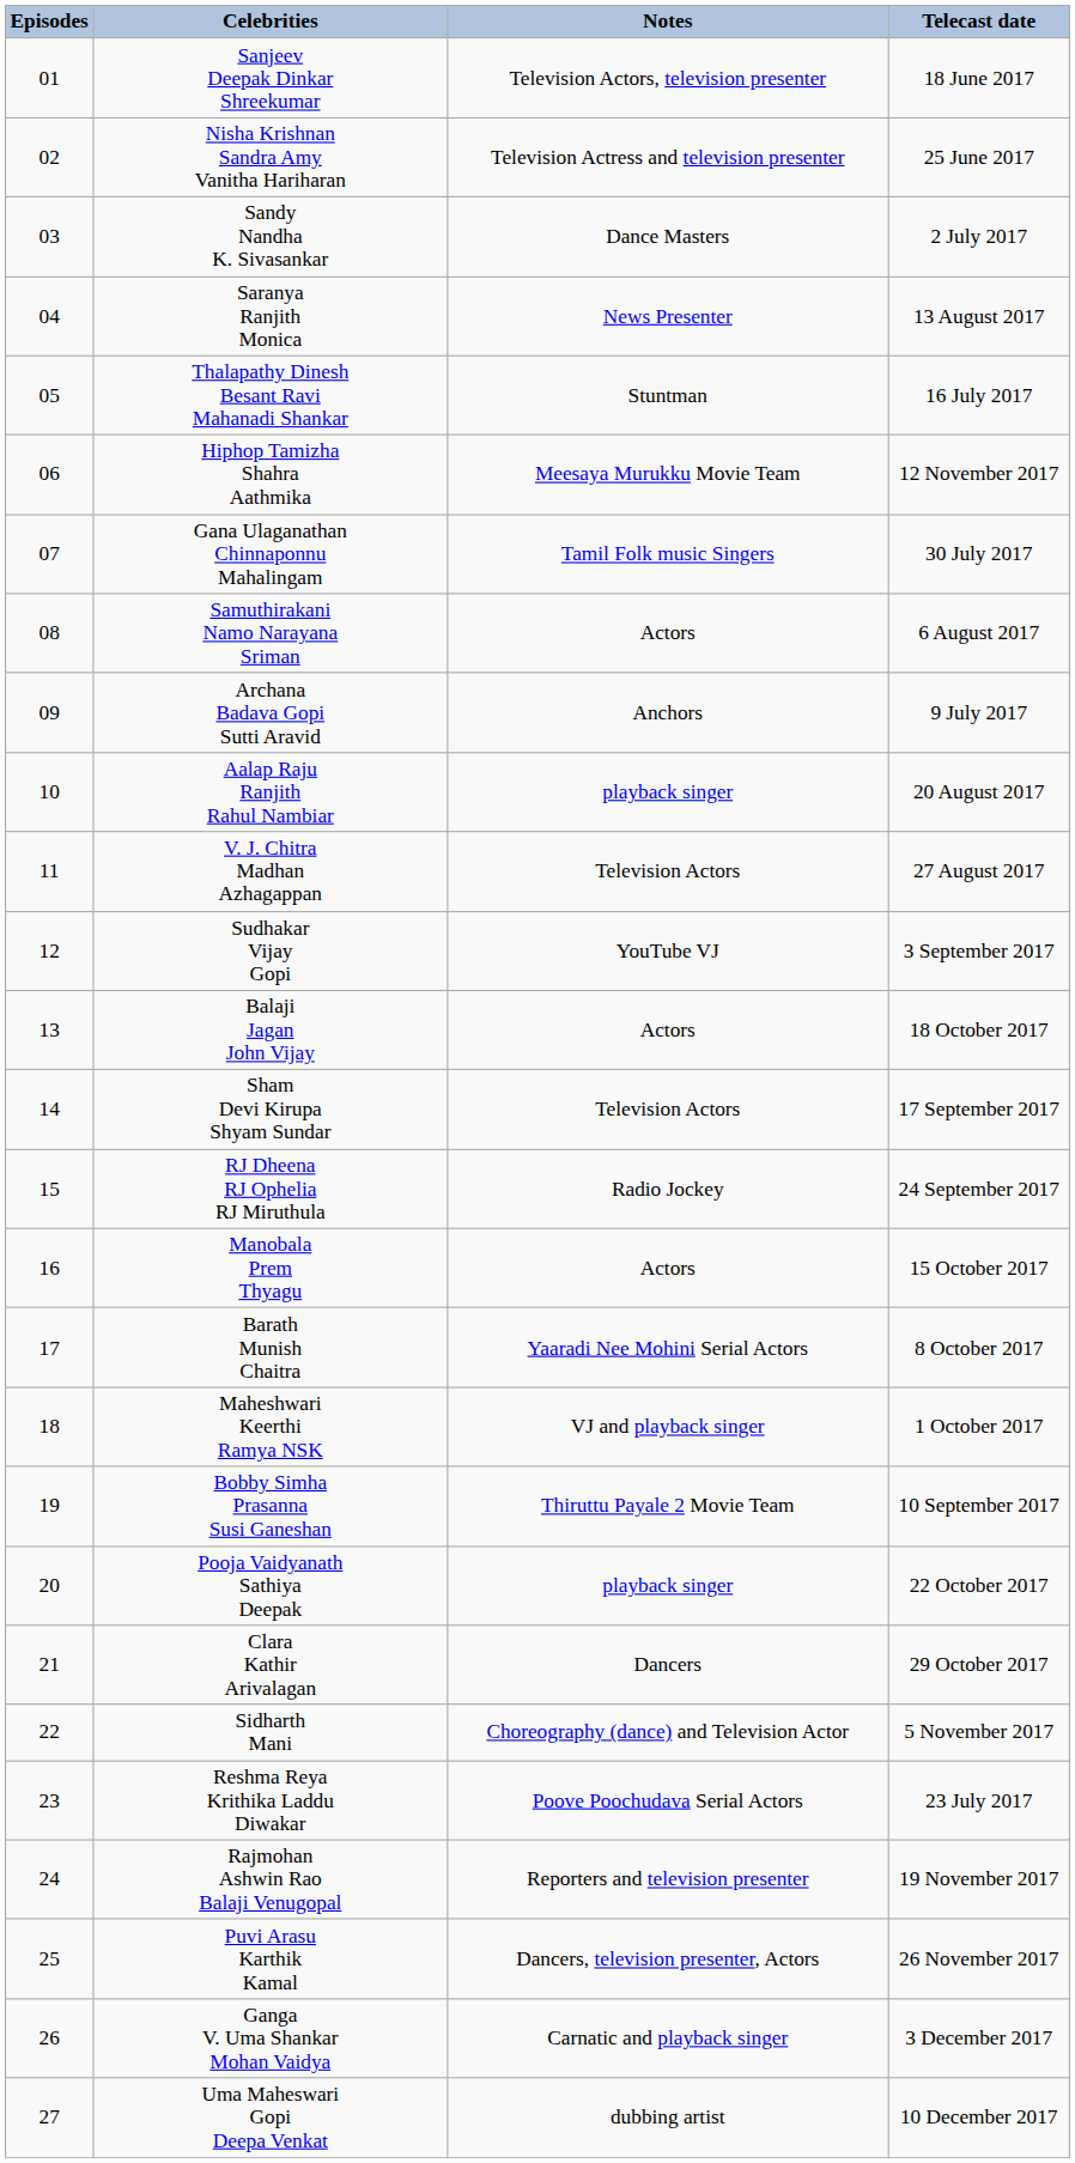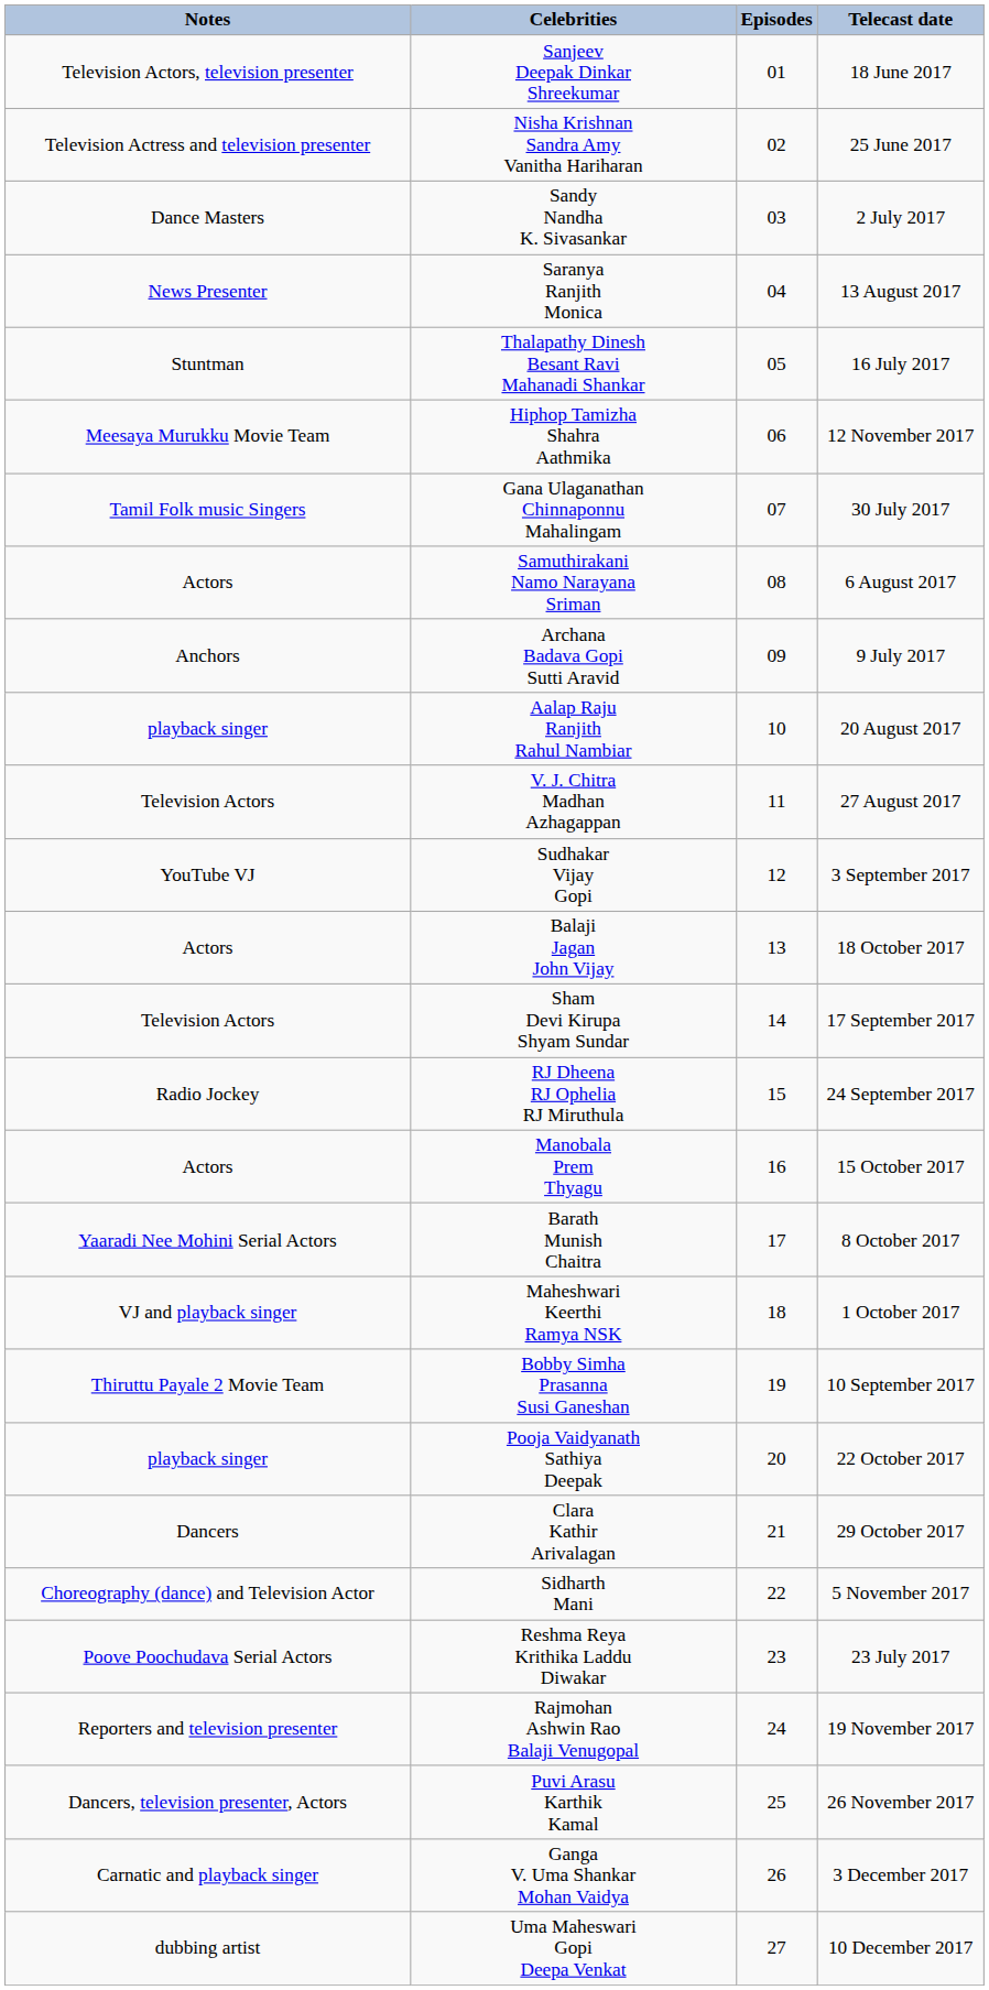 <table class="wikitable" style="text-align:center;">
 <tr>
+<th style="width:250pt; background:LightSteelBlue;">Notes</th>
+<th style="width:200pt; background:LightSteelBlue;">Celebrities</th>
 <th style="width:20pt; background:LightSteelBlue;">Episodes</th>
-<th style="width:200pt; background:LightSteelBlue;">Celebrities</th>
-<th style="width:250pt; background:LightSteelBlue;">Notes</th>
 <th style="width:100pt; background:LightSteelBlue;">Telecast date</th>
 </tr>
 <tr>
+<td>Television Actors, <a href='#'>television presenter</a></td>
+<td><a href='#'>Sanjeev</a> <br> <a href='#'>Deepak Dinkar</a> <br> <a href='#'>Shreekumar</a></td>
 <td>01</td>
-<td><a href='#'>Sanjeev</a> <br> <a href='#'>Deepak Dinkar</a> <br> <a href='#'>Shreekumar</a></td>
-<td>Television Actors, <a href='#'>television presenter</a></td>
 <td>18 June 2017</td>
 </tr>
 <tr>
+<td>Television Actress and <a href='#'>television presenter</a></td>
+<td><a href='#'>Nisha Krishnan</a> <br> <a href='#'>Sandra Amy</a> <br> Vanitha Hariharan</td>
 <td>02</td>
-<td><a href='#'>Nisha Krishnan</a> <br> <a href='#'>Sandra Amy</a> <br> Vanitha Hariharan</td>
-<td>Television Actress and <a href='#'>television presenter</a></td>
 <td>25 June 2017</td>
 </tr>
 <tr>
+<td>Dance Masters</td>
+<td>Sandy <br> Nandha <br> K. Sivasankar</td>
 <td>03</td>
-<td>Sandy <br> Nandha <br> K. Sivasankar</td>
-<td>Dance Masters</td>
 <td>2 July 2017</td>
 </tr>
 <tr>
+<td><a href='#'>News Presenter</a></td>
+<td>Saranya <br> Ranjith <br> Monica</td>
 <td>04</td>
-<td>Saranya <br> Ranjith <br> Monica</td>
-<td><a href='#'>News Presenter</a></td>
 <td>13 August 2017</td>
 </tr>
 <tr>
+<td>Stuntman</td>
+<td><a href='#'>Thalapathy Dinesh</a> <br> <a href='#'>Besant Ravi</a> <br> <a href='#'>Mahanadi Shankar</a></td>
 <td>05</td>
-<td><a href='#'>Thalapathy Dinesh</a> <br> <a href='#'>Besant Ravi</a> <br> <a href='#'>Mahanadi Shankar</a></td>
-<td>Stuntman</td>
 <td>16 July 2017</td>
 </tr>
 <tr>
+<td><a href='#'>Meesaya Murukku</a> Movie Team</td>
+<td><a href='#'>Hiphop Tamizha</a> <br> Shahra <br> Aathmika</td>
 <td>06</td>
-<td><a href='#'>Hiphop Tamizha</a> <br> Shahra <br> Aathmika</td>
-<td><a href='#'>Meesaya Murukku</a> Movie Team</td>
 <td>12 November 2017</td>
 </tr>
 <tr>
+<td><a href='#'>Tamil Folk music Singers</a></td>
+<td>Gana Ulaganathan <br> <a href='#'>Chinnaponnu</a> <br> Mahalingam</td>
 <td>07</td>
-<td>Gana Ulaganathan <br> <a href='#'>Chinnaponnu</a> <br> Mahalingam</td>
-<td><a href='#'>Tamil Folk music Singers</a></td>
 <td>30 July 2017</td>
 </tr>
 <tr>
+<td>Actors</td>
+<td><a href='#'>Samuthirakani</a> <br> <a href='#'>Namo Narayana</a> <br> <a href='#'>Sriman</a></td>
 <td>08</td>
-<td><a href='#'>Samuthirakani</a> <br> <a href='#'>Namo Narayana</a> <br> <a href='#'>Sriman</a></td>
-<td>Actors</td>
 <td>6 August 2017</td>
 </tr>
 <tr>
+<td>Anchors</td>
+<td>Archana <br> <a href='#'>Badava Gopi</a> <br> Sutti Aravid</td>
 <td>09</td>
-<td>Archana <br> <a href='#'>Badava Gopi</a> <br> Sutti Aravid</td>
-<td>Anchors</td>
 <td>9 July 2017</td>
 </tr>
 <tr>
+<td><a href='#'>playback singer</a></td>
+<td><a href='#'>Aalap Raju</a> <br> <a href='#'>Ranjith</a> <br> <a href='#'>Rahul Nambiar</a></td>
 <td>10</td>
-<td><a href='#'>Aalap Raju</a> <br> <a href='#'>Ranjith</a> <br> <a href='#'>Rahul Nambiar</a></td>
-<td><a href='#'>playback singer</a></td>
 <td>20 August 2017</td>
 </tr>
 <tr>
+<td>Television Actors</td>
+<td><a href='#'>V. J. Chitra</a> <br> Madhan <br> Azhagappan</td>
 <td>11</td>
-<td><a href='#'>V. J. Chitra</a> <br> Madhan <br> Azhagappan</td>
-<td>Television Actors</td>
 <td>27 August 2017</td>
 </tr>
 <tr>
+<td>YouTube VJ</td>
+<td>Sudhakar <br> Vijay <br> Gopi</td>
 <td>12</td>
-<td>Sudhakar <br> Vijay <br> Gopi</td>
-<td>YouTube VJ</td>
 <td>3 September 2017</td>
 </tr>
 <tr>
+<td>Actors</td>
+<td>Balaji <br> <a href='#'>Jagan</a> <br> <a href='#'>John Vijay</a></td>
 <td>13</td>
-<td>Balaji <br> <a href='#'>Jagan</a> <br> <a href='#'>John Vijay</a></td>
-<td>Actors</td>
 <td>18 October 2017</td>
 </tr>
 <tr>
+<td>Television Actors</td>
+<td>Sham <br> Devi Kirupa <br> Shyam Sundar</td>
 <td>14</td>
-<td>Sham <br> Devi Kirupa <br> Shyam Sundar</td>
-<td>Television Actors</td>
 <td>17 September 2017</td>
 </tr>
 <tr>
+<td>Radio Jockey</td>
+<td><a href='#'>RJ Dheena</a> <br> <a href='#'>RJ Ophelia</a> <br> RJ Miruthula</td>
 <td>15</td>
-<td><a href='#'>RJ Dheena</a> <br> <a href='#'>RJ Ophelia</a> <br> RJ Miruthula</td>
-<td>Radio Jockey</td>
 <td>24 September 2017</td>
 </tr>
 <tr>
+<td>Actors</td>
+<td><a href='#'>Manobala</a> <br> <a href='#'>Prem</a> <br> <a href='#'>Thyagu</a></td>
 <td>16</td>
-<td><a href='#'>Manobala</a> <br> <a href='#'>Prem</a> <br> <a href='#'>Thyagu</a></td>
-<td>Actors</td>
 <td>15 October 2017</td>
 </tr>
 <tr>
+<td><a href='#'>Yaaradi Nee Mohini</a> Serial Actors</td>
+<td>Barath <br> Munish <br> Chaitra</td>
 <td>17</td>
-<td>Barath <br> Munish <br> Chaitra</td>
-<td><a href='#'>Yaaradi Nee Mohini</a> Serial Actors</td>
 <td>8 October 2017</td>
 </tr>
 <tr>
+<td>VJ and <a href='#'>playback singer</a></td>
+<td>Maheshwari <br> Keerthi <br> <a href='#'>Ramya NSK</a></td>
 <td>18</td>
-<td>Maheshwari <br> Keerthi <br> <a href='#'>Ramya NSK</a></td>
-<td>VJ and <a href='#'>playback singer</a></td>
 <td>1 October 2017</td>
 </tr>
 <tr>
+<td><a href='#'>Thiruttu Payale 2</a> Movie Team</td>
+<td><a href='#'>Bobby Simha</a> <br> <a href='#'>Prasanna</a> <br> <a href='#'>Susi Ganeshan</a></td>
 <td>19</td>
-<td><a href='#'>Bobby Simha</a> <br> <a href='#'>Prasanna</a> <br> <a href='#'>Susi Ganeshan</a></td>
-<td><a href='#'>Thiruttu Payale 2</a> Movie Team</td>
 <td>10 September 2017</td>
 </tr>
 <tr>
+<td><a href='#'>playback singer</a></td>
+<td><a href='#'>Pooja Vaidyanath</a> <br> Sathiya <br> Deepak</td>
 <td>20</td>
-<td><a href='#'>Pooja Vaidyanath</a> <br> Sathiya <br> Deepak</td>
-<td><a href='#'>playback singer</a></td>
 <td>22 October 2017</td>
 </tr>
 <tr>
+<td>Dancers</td>
+<td>Clara <br> Kathir <br> Arivalagan</td>
 <td>21</td>
-<td>Clara <br> Kathir <br> Arivalagan</td>
-<td>Dancers</td>
 <td>29 October 2017</td>
 </tr>
 <tr>
+<td><a href='#'>Choreography (dance)</a> and Television Actor</td>
+<td>Sidharth <br> Mani <br></td>
 <td>22</td>
-<td>Sidharth <br> Mani <br></td>
-<td><a href='#'>Choreography (dance)</a> and Television Actor</td>
 <td>5 November 2017</td>
 </tr>
 <tr>
+<td><a href='#'>Poove Poochudava</a> Serial Actors</td>
+<td>Reshma Reya <br> Krithika Laddu  <br> Diwakar</td>
 <td>23</td>
-<td>Reshma Reya <br> Krithika Laddu  <br> Diwakar</td>
-<td><a href='#'>Poove Poochudava</a> Serial Actors</td>
 <td>23 July 2017</td>
 </tr>
 <tr>
+<td>Reporters and <a href='#'>television presenter</a></td>
+<td>Rajmohan <br> Ashwin Rao <br> <a href='#'>Balaji Venugopal</a></td>
 <td>24</td>
-<td>Rajmohan <br> Ashwin Rao <br> <a href='#'>Balaji Venugopal</a></td>
-<td>Reporters and <a href='#'>television presenter</a></td>
 <td>19 November 2017</td>
 </tr>
 <tr>
+<td>Dancers, <a href='#'>television presenter</a>, Actors</td>
+<td><a href='#'>Puvi Arasu</a> <br> Karthik <br> Kamal</td>
 <td>25</td>
-<td><a href='#'>Puvi Arasu</a> <br> Karthik <br> Kamal</td>
-<td>Dancers, <a href='#'>television presenter</a>, Actors</td>
 <td>26 November 2017</td>
 </tr>
 <tr>
+<td>Carnatic and <a href='#'>playback singer</a></td>
+<td>Ganga <br> V. Uma Shankar <br> <a href='#'>Mohan Vaidya</a></td>
 <td>26</td>
-<td>Ganga <br> V. Uma Shankar <br> <a href='#'>Mohan Vaidya</a></td>
-<td>Carnatic and <a href='#'>playback singer</a></td>
 <td>3 December 2017</td>
 </tr>
 <tr>
+<td>dubbing artist</td>
+<td>Uma Maheswari <br> Gopi <br> <a href='#'>Deepa Venkat</a></td>
 <td>27</td>
-<td>Uma Maheswari <br> Gopi <br> <a href='#'>Deepa Venkat</a></td>
-<td>dubbing artist</td>
 <td>10 December 2017</td>
 </tr>
 </table>
